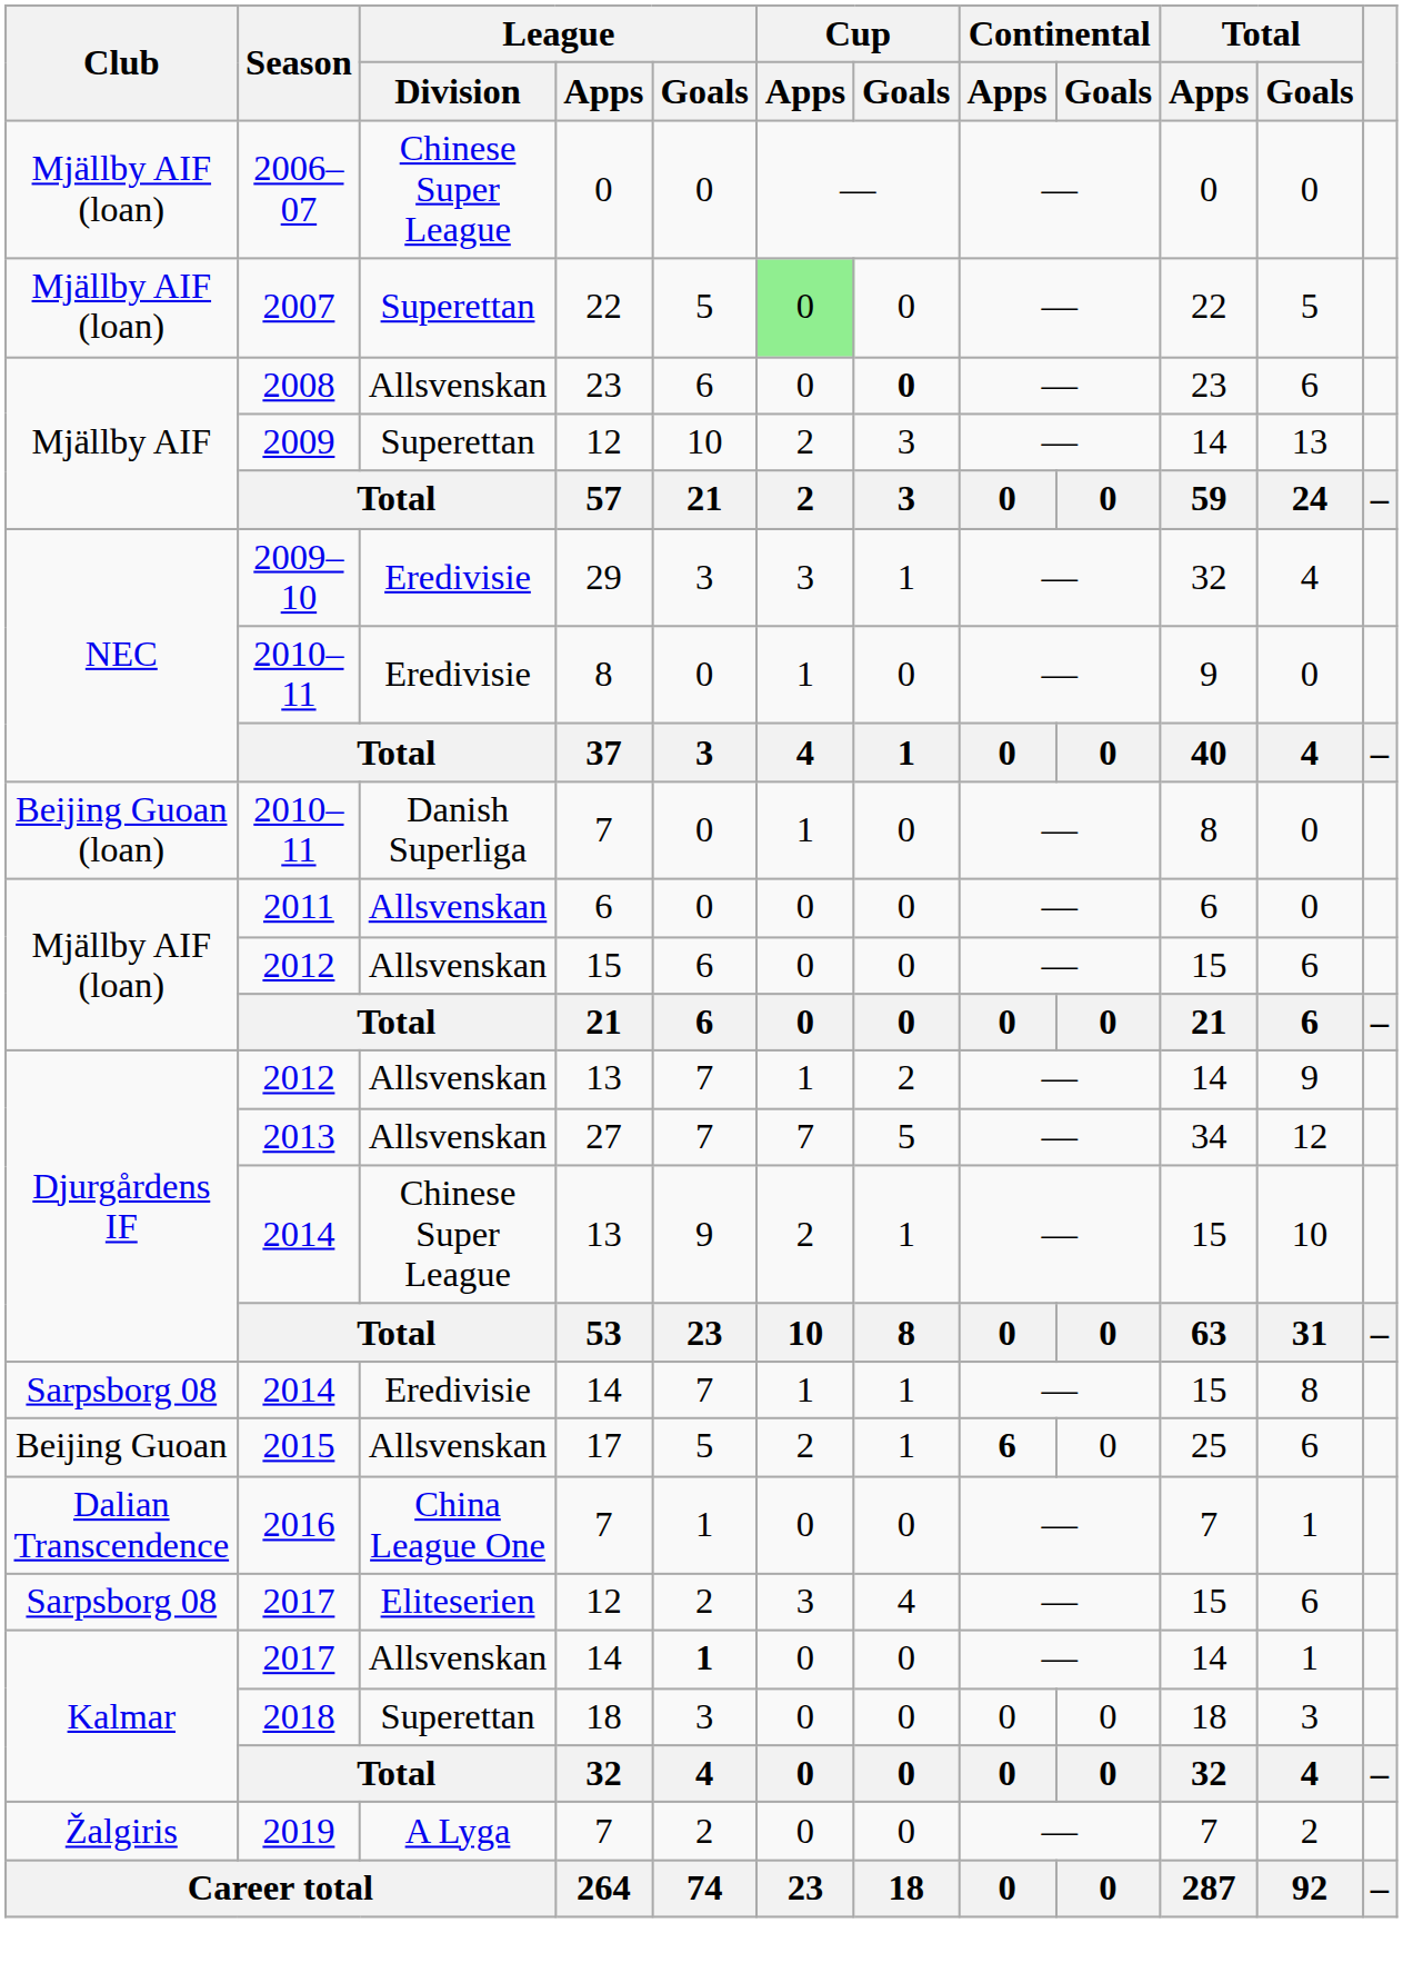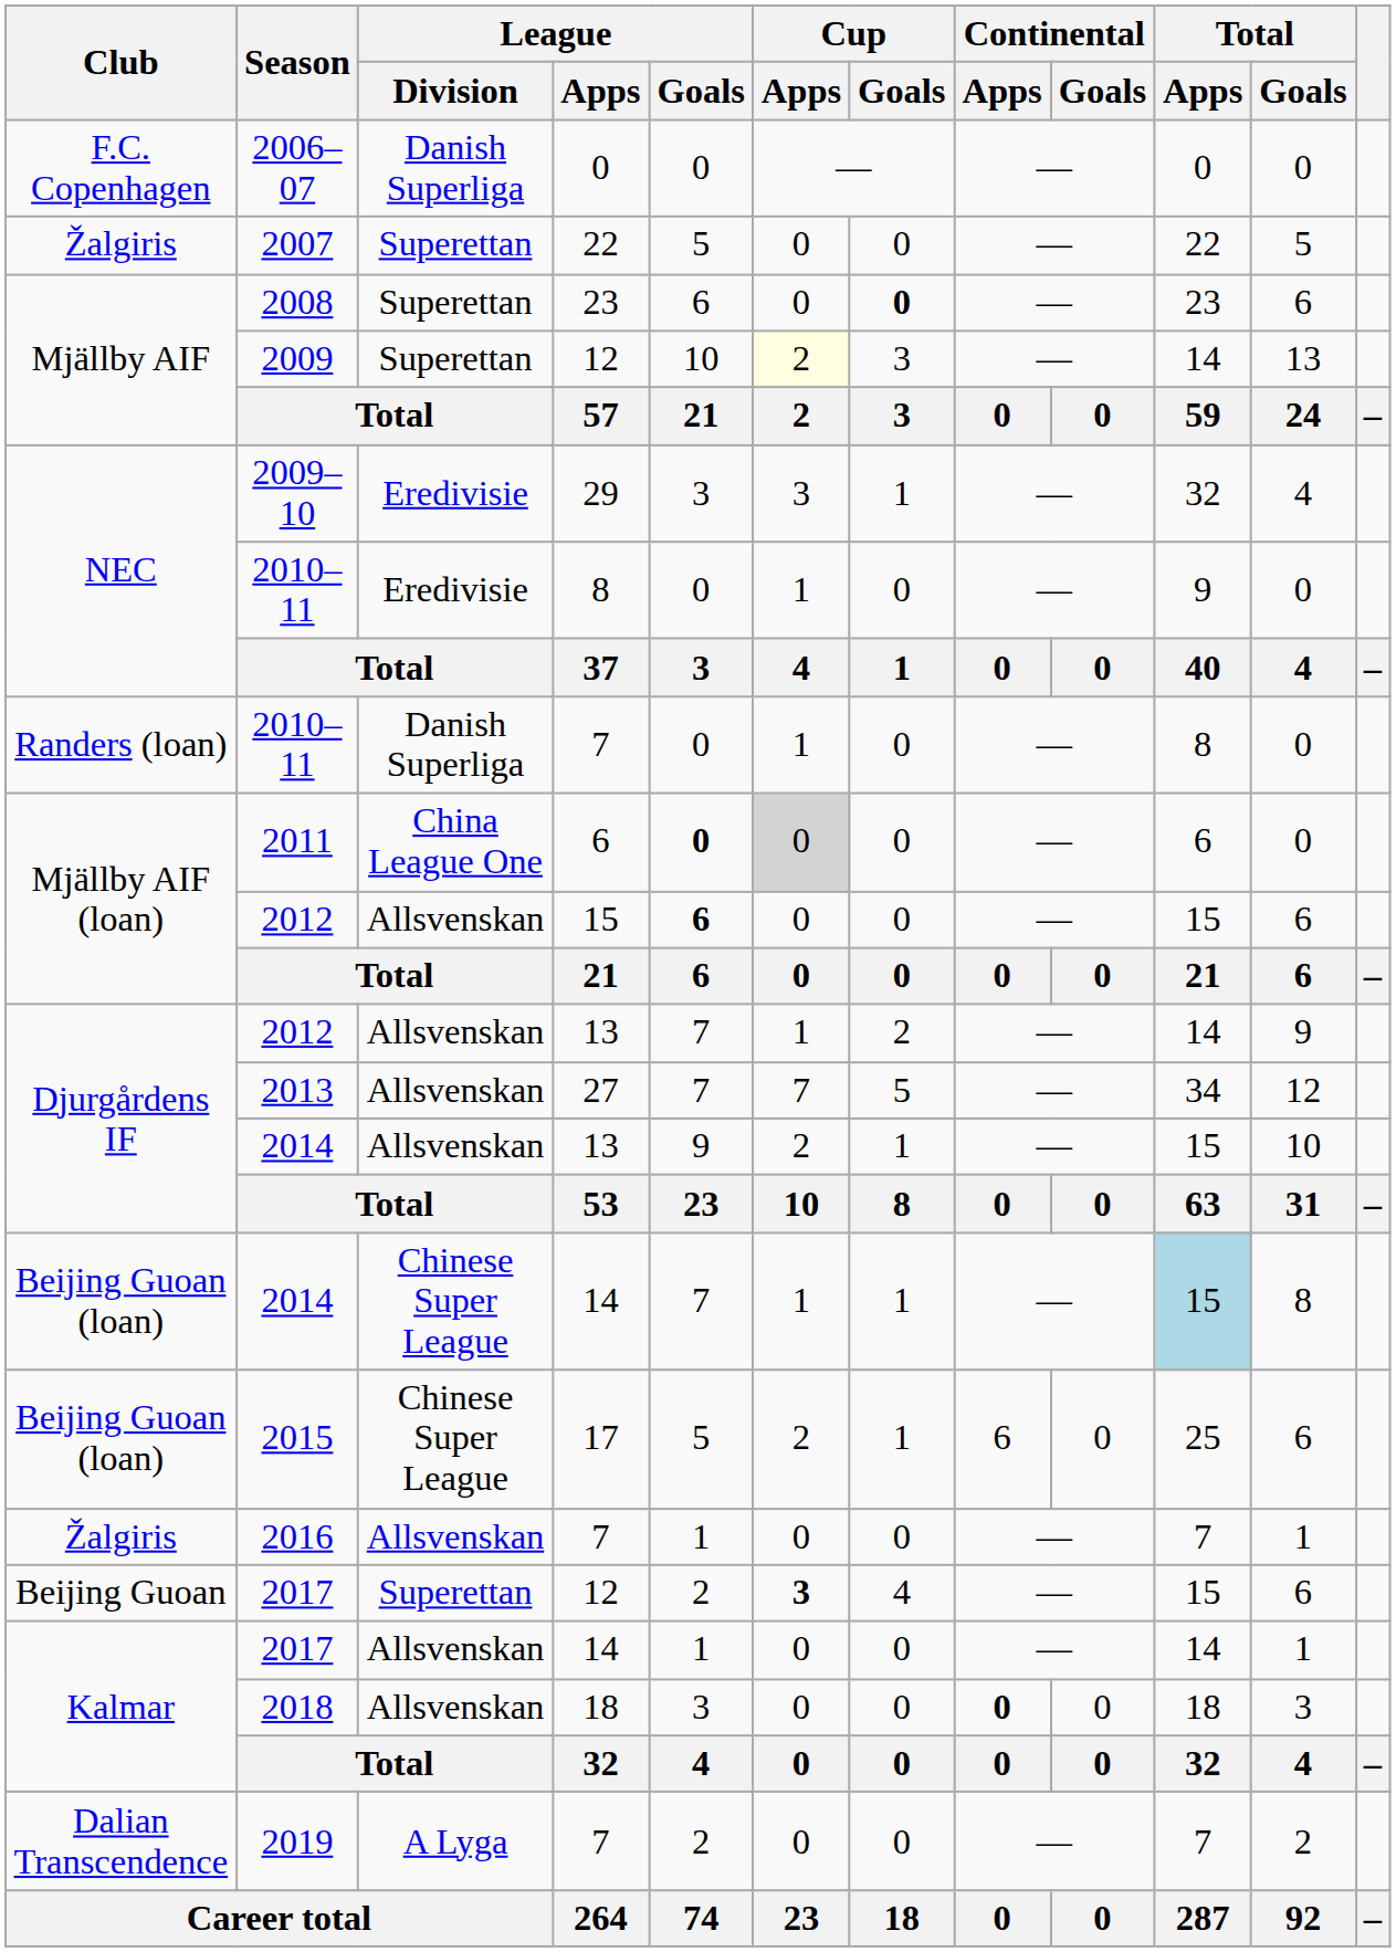 <table class="wikitable" style="text-align:center">
 <tr>
 <th rowspan="2">Club</th>
 <th rowspan="2">Season</th>
 <th colspan="3">League</th>
 <th colspan="2">Cup</th>
 <th colspan="2">Continental</th>
 <th colspan="2">Total</th>
 <th rowspan="2"></th>
 </tr>
 <tr>
 <th>Division</th>
 <th>Apps</th>
 <th>Goals</th>
 <th>Apps</th>
 <th>Goals</th>
 <th>Apps</th>
 <th>Goals</th>
 <th>Apps</th>
 <th>Goals</th>
 </tr>
 <tr>
-<td><a href='#'>Mjällby AIF</a> (loan)</td>
+<td><a href='#'>F.C. Copenhagen</a></td>
 <td><a href='#'>2006–07</a></td>
-<td><a href='#'>Chinese Super League</a></td>
+<td><a href='#'>Danish Superliga</a></td>
 <td>0</td>
 <td>0</td>
 <td colspan="2">—</td>
 <td colspan="2">—</td>
 <td>0</td>
 <td>0</td>
 <td></td>
 </tr>
 <tr>
-<td><a href='#'>Mjällby AIF</a> (loan)</td>
+<td><a href='#'>Žalgiris</a></td>
 <td><a href='#'>2007</a></td>
 <td><a href='#'>Superettan</a></td>
 <td>22</td>
 <td>5</td>
-<td style="background: lightgreen;">0</td>
+<td>0</td>
 <td>0</td>
 <td colspan="2">—</td>
 <td>22</td>
 <td>5</td>
 <td></td>
 </tr>
 <tr>
 <td rowspan="3">Mjällby AIF</td>
 <td><a href='#'>2008</a></td>
-<td>Allsvenskan</td>
+<td>Superettan</td>
 <td>23</td>
 <td>6</td>
 <td>0</td>
 <td><strong>0</strong></td>
 <td colspan="2">—</td>
 <td>23</td>
 <td>6</td>
 <td></td>
 </tr>
 <tr>
 <td><a href='#'>2009</a></td>
 <td>Superettan</td>
 <td>12</td>
 <td>10</td>
-<td>2</td>
+<td style="background: lightyellow;">2</td>
 <td>3</td>
 <td colspan="2">—</td>
 <td>14</td>
 <td>13</td>
 <td></td>
 </tr>
 <tr>
 <th colspan="2">Total</th>
 <th>57</th>
 <th>21</th>
 <th>2</th>
 <th>3</th>
 <th>0</th>
 <th>0</th>
 <th>59</th>
 <th>24</th>
 <th>–</th>
 </tr>
 <tr>
 <td rowspan="3"><a href='#'>NEC</a></td>
 <td><a href='#'>2009–10</a></td>
 <td><a href='#'>Eredivisie</a></td>
 <td>29</td>
 <td>3</td>
 <td>3</td>
 <td>1</td>
 <td colspan="2">—</td>
 <td>32</td>
 <td>4</td>
 <td></td>
 </tr>
 <tr>
 <td><a href='#'>2010–11</a></td>
 <td>Eredivisie</td>
 <td>8</td>
 <td>0</td>
 <td>1</td>
 <td>0</td>
 <td colspan="2">—</td>
 <td>9</td>
 <td>0</td>
 <td></td>
 </tr>
 <tr>
 <th colspan="2">Total</th>
 <th>37</th>
 <th>3</th>
 <th>4</th>
 <th>1</th>
 <th>0</th>
 <th>0</th>
 <th>40</th>
 <th>4</th>
 <th>–</th>
 </tr>
 <tr>
-<td><a href='#'>Beijing Guoan</a> (loan)</td>
+<td><a href='#'>Randers</a> (loan)</td>
 <td><a href='#'>2010–11</a></td>
 <td>Danish Superliga</td>
 <td>7</td>
 <td>0</td>
 <td>1</td>
 <td>0</td>
 <td colspan="2">—</td>
 <td>8</td>
 <td>0</td>
 <td></td>
 </tr>
 <tr>
 <td rowspan="3">Mjällby AIF (loan)</td>
 <td><a href='#'>2011</a></td>
-<td><a href='#'>Allsvenskan</a></td>
+<td><a href='#'>China League One</a></td>
 <td>6</td>
-<td>0</td>
-<td>0</td>
+<td><strong>0</strong></td>
+<td style="background: lightgrey;">0</td>
 <td>0</td>
 <td colspan="2">—</td>
 <td>6</td>
 <td>0</td>
 <td></td>
 </tr>
 <tr>
 <td><a href='#'>2012</a></td>
 <td>Allsvenskan</td>
 <td>15</td>
-<td>6</td>
+<td><strong>6</strong></td>
 <td>0</td>
 <td>0</td>
 <td colspan="2">—</td>
 <td>15</td>
 <td>6</td>
 <td></td>
 </tr>
 <tr>
 <th colspan="2">Total</th>
 <th>21</th>
 <th>6</th>
 <th>0</th>
 <th>0</th>
 <th>0</th>
 <th>0</th>
 <th>21</th>
 <th>6</th>
 <th>–</th>
 </tr>
 <tr>
 <td rowspan="4"><a href='#'>Djurgårdens IF</a></td>
 <td><a href='#'>2012</a></td>
 <td>Allsvenskan</td>
 <td>13</td>
 <td>7</td>
 <td>1</td>
 <td>2</td>
 <td colspan="2">—</td>
 <td>14</td>
 <td>9</td>
 <td></td>
 </tr>
 <tr>
 <td><a href='#'>2013</a></td>
 <td>Allsvenskan</td>
 <td>27</td>
 <td>7</td>
 <td>7</td>
 <td>5</td>
 <td colspan="2">—</td>
 <td>34</td>
 <td>12</td>
 <td></td>
 </tr>
 <tr>
 <td><a href='#'>2014</a></td>
-<td>Chinese Super League</td>
+<td>Allsvenskan</td>
 <td>13</td>
 <td>9</td>
 <td>2</td>
 <td>1</td>
 <td colspan="2">—</td>
 <td>15</td>
 <td>10</td>
 <td></td>
 </tr>
 <tr>
 <th colspan="2">Total</th>
 <th>53</th>
 <th>23</th>
 <th>10</th>
 <th>8</th>
 <th>0</th>
 <th>0</th>
 <th>63</th>
 <th>31</th>
 <th>–</th>
 </tr>
 <tr>
-<td><a href='#'>Sarpsborg 08</a></td>
+<td><a href='#'>Beijing Guoan</a> (loan)</td>
 <td><a href='#'>2014</a></td>
-<td>Eredivisie</td>
+<td><a href='#'>Chinese Super League</a></td>
 <td>14</td>
 <td>7</td>
 <td>1</td>
 <td>1</td>
 <td colspan="2">—</td>
-<td>15</td>
+<td style="background: lightblue;">15</td>
 <td>8</td>
 <td></td>
 </tr>
 <tr>
-<td>Beijing Guoan</td>
+<td><a href='#'>Beijing Guoan</a> (loan)</td>
 <td><a href='#'>2015</a></td>
-<td>Allsvenskan</td>
+<td>Chinese Super League</td>
 <td>17</td>
 <td>5</td>
 <td>2</td>
 <td>1</td>
-<td><strong>6</strong></td>
+<td>6</td>
 <td>0</td>
 <td>25</td>
 <td>6</td>
 <td></td>
 </tr>
 <tr>
-<td><a href='#'>Dalian Transcendence</a></td>
+<td><a href='#'>Žalgiris</a></td>
 <td><a href='#'>2016</a></td>
-<td><a href='#'>China League One</a></td>
+<td><a href='#'>Allsvenskan</a></td>
 <td>7</td>
 <td>1</td>
 <td>0</td>
 <td>0</td>
 <td colspan="2">—</td>
 <td>7</td>
 <td>1</td>
 </tr>
 <tr>
-<td><a href='#'>Sarpsborg 08</a></td>
+<td>Beijing Guoan</td>
 <td><a href='#'>2017</a></td>
-<td><a href='#'>Eliteserien</a></td>
+<td><a href='#'>Superettan</a></td>
 <td>12</td>
 <td>2</td>
-<td>3</td>
+<td><strong>3</strong></td>
 <td>4</td>
 <td colspan="2">—</td>
 <td>15</td>
 <td>6</td>
 <td></td>
 </tr>
 <tr>
 <td rowspan="3"><a href='#'>Kalmar</a></td>
 <td><a href='#'>2017</a></td>
 <td>Allsvenskan</td>
 <td>14</td>
-<td><strong>1</strong></td>
+<td>1</td>
 <td>0</td>
 <td>0</td>
 <td colspan="2">—</td>
 <td>14</td>
 <td>1</td>
 <td></td>
 </tr>
 <tr>
 <td><a href='#'>2018</a></td>
-<td>Superettan</td>
+<td>Allsvenskan</td>
 <td>18</td>
 <td>3</td>
 <td>0</td>
 <td>0</td>
-<td>0</td>
+<td><strong>0</strong></td>
 <td>0</td>
 <td>18</td>
 <td>3</td>
 <td></td>
 </tr>
 <tr>
 <th colspan="2">Total</th>
 <th>32</th>
 <th>4</th>
 <th>0</th>
 <th>0</th>
 <th>0</th>
 <th>0</th>
 <th>32</th>
 <th>4</th>
 <th>–</th>
 </tr>
 <tr>
-<td><a href='#'>Žalgiris</a></td>
+<td><a href='#'>Dalian Transcendence</a></td>
 <td><a href='#'>2019</a></td>
 <td><a href='#'>A Lyga</a></td>
 <td>7</td>
 <td>2</td>
 <td>0</td>
 <td>0</td>
 <td colspan="2">—</td>
 <td>7</td>
 <td>2</td>
 <td></td>
 </tr>
 <tr>
 <th colspan="3">Career total</th>
 <th>264</th>
 <th>74</th>
 <th>23</th>
 <th>18</th>
 <th>0</th>
 <th>0</th>
 <th>287</th>
 <th>92</th>
 <th>–</th>
 </tr>
 </table>
